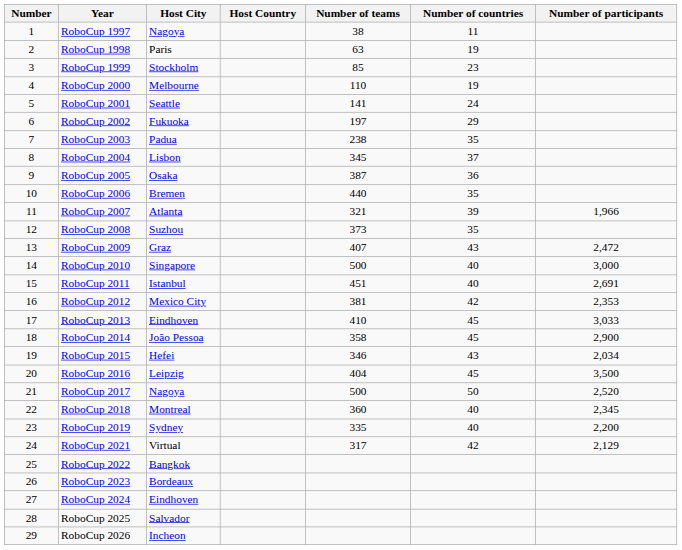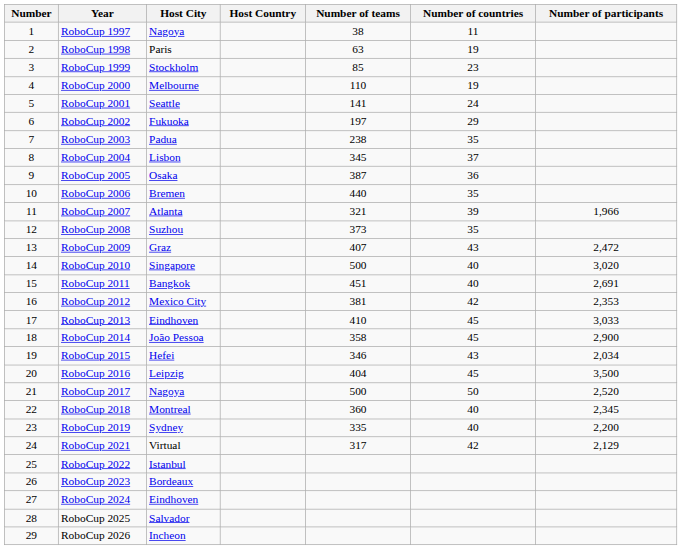 <table class="wikitable" width="75%">
 <tr>
 <th>Number</th>
 <th>Year</th>
 <th>Host City</th>
 <th>Host Country</th>
 <th>Number of teams</th>
 <th>Number of countries</th>
 <th>Number of participants</th>
 </tr>
 <tr>
 <td align="center">1</td>
 <td><a href='#'>RoboCup 1997</a></td>
 <td align="left"><a href='#'>Nagoya</a></td>
 <td align="left"></td>
 <td align="center">38</td>
 <td align="center">11</td>
 <td align="center"></td>
 </tr>
 <tr>
 <td align="center">2</td>
 <td><a href='#'>RoboCup 1998</a></td>
 <td align="left">Paris</td>
 <td align="left"></td>
 <td align="center">63</td>
 <td align="center">19</td>
 <td align="center"></td>
 </tr>
 <tr>
 <td align="center">3</td>
 <td><a href='#'>RoboCup 1999</a></td>
 <td align="left"><a href='#'>Stockholm</a></td>
 <td align="left"></td>
 <td align="center">85</td>
 <td align="center">23</td>
 <td align="center"></td>
 </tr>
 <tr>
 <td align="center">4</td>
 <td><a href='#'>RoboCup 2000</a></td>
 <td align="left"><a href='#'>Melbourne</a></td>
 <td align="left"></td>
 <td align="center">110</td>
 <td align="center">19</td>
 <td align="center"></td>
 </tr>
 <tr>
 <td align="center">5</td>
 <td><a href='#'>RoboCup 2001</a></td>
 <td align="left"><a href='#'>Seattle</a></td>
 <td align="left"></td>
 <td align="center">141</td>
 <td align="center">24</td>
 <td align="center"></td>
 </tr>
 <tr>
 <td align="center">6</td>
 <td><a href='#'>RoboCup 2002</a></td>
 <td align="left"><a href='#'>Fukuoka</a></td>
 <td align="left"></td>
 <td align="center">197</td>
 <td align="center">29</td>
 <td align="center"></td>
 </tr>
 <tr>
 <td align="center">7</td>
 <td><a href='#'>RoboCup 2003</a></td>
 <td align="left"><a href='#'>Padua</a></td>
 <td align="left"></td>
 <td align="center">238</td>
 <td align="center">35</td>
 <td align="center"></td>
 </tr>
 <tr>
 <td align="center">8</td>
 <td><a href='#'>RoboCup 2004</a></td>
 <td align="left"><a href='#'>Lisbon</a></td>
 <td align="left"></td>
 <td align="center">345</td>
 <td align="center">37</td>
 <td align="center"></td>
 </tr>
 <tr>
 <td align="center">9</td>
 <td><a href='#'>RoboCup 2005</a></td>
 <td align="left"><a href='#'>Osaka</a></td>
 <td align="left"></td>
 <td align="center">387</td>
 <td align="center">36</td>
 <td align="center"></td>
 </tr>
 <tr>
 <td align="center">10</td>
 <td><a href='#'>RoboCup 2006</a></td>
 <td align="left"><a href='#'>Bremen</a></td>
 <td align="left"></td>
 <td align="center">440</td>
 <td align="center">35</td>
 <td align="center"></td>
 </tr>
 <tr>
 <td align="center">11</td>
 <td><a href='#'>RoboCup 2007</a></td>
 <td align="left"><a href='#'>Atlanta</a></td>
 <td align="left"></td>
 <td align="center">321</td>
 <td align="center">39</td>
 <td align="center">1,966</td>
 </tr>
 <tr>
 <td align="center">12</td>
 <td><a href='#'>RoboCup 2008</a></td>
 <td align="left"><a href='#'>Suzhou</a></td>
 <td align="left"></td>
 <td align="center">373</td>
 <td align="center">35</td>
 <td align="center"></td>
 </tr>
 <tr>
 <td align="center">13</td>
 <td><a href='#'>RoboCup 2009</a></td>
 <td align="left"><a href='#'>Graz</a></td>
 <td align="left"></td>
 <td align="center">407</td>
 <td align="center">43</td>
 <td align="center">2,472</td>
 </tr>
 <tr>
 <td align="center">14</td>
 <td><a href='#'>RoboCup 2010</a></td>
 <td align="left"><a href='#'>Singapore</a></td>
 <td align="left"></td>
 <td align="center">500</td>
 <td align="center">40</td>
-<td align="center">3,000</td>
+<td align="center">3,020</td>
 </tr>
 <tr>
 <td align="center">15</td>
 <td><a href='#'>RoboCup 2011</a></td>
-<td align="left"><a href='#'>Istanbul</a></td>
+<td align="left"><a href='#'>Bangkok</a></td>
 <td align="left"></td>
 <td align="center">451</td>
 <td align="center">40</td>
 <td align="center">2,691</td>
 </tr>
 <tr>
 <td align="center">16</td>
 <td><a href='#'>RoboCup 2012</a></td>
 <td align="left"><a href='#'>Mexico City</a></td>
 <td align="left"></td>
 <td align="center">381</td>
 <td align="center">42</td>
 <td align="center">2,353</td>
 </tr>
 <tr>
 <td align="center">17</td>
 <td><a href='#'>RoboCup 2013</a></td>
 <td align="left"><a href='#'>Eindhoven</a></td>
 <td align="left"></td>
 <td align="center">410</td>
 <td align="center">45</td>
 <td align="center">3,033</td>
 </tr>
 <tr>
 <td align="center">18</td>
 <td><a href='#'>RoboCup 2014</a></td>
 <td align="left"><a href='#'>João Pessoa</a></td>
 <td align="left"></td>
 <td align="center">358</td>
 <td align="center">45</td>
 <td align="center">2,900</td>
 </tr>
 <tr>
 <td align="center">19</td>
 <td><a href='#'>RoboCup 2015</a></td>
 <td align="left"><a href='#'>Hefei</a></td>
 <td align="left"></td>
 <td align="center">346</td>
 <td align="center">43</td>
 <td align="center">2,034</td>
 </tr>
 <tr>
 <td align="center">20</td>
 <td><a href='#'>RoboCup 2016</a></td>
 <td align="left"><a href='#'>Leipzig</a></td>
 <td align="left"></td>
 <td align="center">404</td>
 <td align="center">45</td>
 <td align="center">3,500</td>
 </tr>
 <tr>
 <td align="center">21</td>
 <td><a href='#'>RoboCup 2017</a></td>
 <td align="left"><a href='#'>Nagoya</a></td>
 <td align="left"></td>
 <td align="center">500</td>
 <td align="center">50</td>
 <td align="center">2,520</td>
 </tr>
 <tr>
 <td align="center">22</td>
 <td><a href='#'>RoboCup 2018</a></td>
 <td align="left"><a href='#'>Montreal</a></td>
 <td align="left"></td>
 <td align="center">360</td>
 <td align="center">40</td>
 <td align="center">2,345</td>
 </tr>
 <tr>
 <td align="center">23</td>
 <td><a href='#'>RoboCup 2019</a></td>
 <td align="left"><a href='#'>Sydney</a></td>
 <td align="left"></td>
 <td align="center">335</td>
 <td align="center">40</td>
 <td align="center">2,200</td>
 </tr>
 <tr>
 <td align="center">24</td>
 <td><a href='#'>RoboCup 2021</a></td>
 <td align="left">Virtual</td>
 <td align="left"></td>
 <td align="center">317</td>
 <td align="center">42</td>
 <td align="center">2,129</td>
 </tr>
 <tr>
 <td align="center">25</td>
 <td><a href='#'>RoboCup 2022</a></td>
-<td align="left"><a href='#'>Bangkok</a></td>
+<td align="left"><a href='#'>Istanbul</a></td>
 <td align="left"></td>
 <td align="center"></td>
 <td align="center"></td>
 <td align="center"></td>
 </tr>
 <tr>
 <td align="center">26</td>
 <td><a href='#'>RoboCup 2023</a></td>
 <td align="left"><a href='#'>Bordeaux</a></td>
 <td align="left"></td>
 <td align="center"></td>
 <td align="center"></td>
 <td align="center"></td>
 </tr>
 <tr>
 <td align="center">27</td>
 <td><a href='#'>RoboCup 2024</a></td>
 <td align="left"><a href='#'>Eindhoven</a></td>
 <td align="left"></td>
 <td align="center"></td>
 <td align="center"></td>
 <td align="center"></td>
 </tr>
 <tr>
 <td align="center">28</td>
 <td>RoboCup 2025</td>
 <td><a href='#'>Salvador</a></td>
 <td align="left"></td>
 <td></td>
 <td></td>
 <td></td>
 </tr>
 <tr>
 <td align="center">29</td>
 <td>RoboCup 2026</td>
 <td><a href='#'>Incheon</a></td>
 <td align="left"></td>
 <td></td>
 <td></td>
 <td></td>
 </tr>
 </table>
